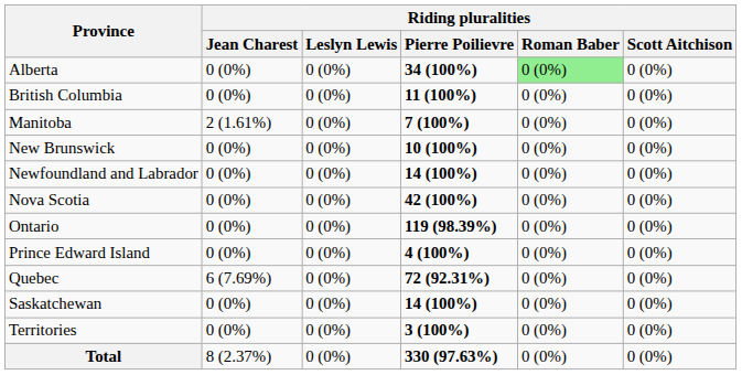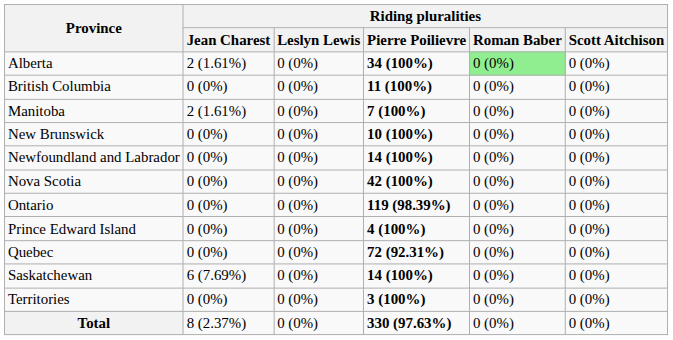 <table class="wikitable">
 <tr>
 <th rowspan="2">Province</th>
 <th colspan="5">Riding pluralities</th>
 </tr>
 <tr>
 <th>Jean Charest</th>
 <th>Leslyn Lewis</th>
 <th>Pierre Poilievre</th>
 <th>Roman Baber</th>
 <th>Scott Aitchison</th>
 </tr>
 <tr>
 <td>Alberta</td>
-<td>0 (0%)</td>
+<td>2 (1.61%)</td>
 <td>0 (0%)</td>
 <td><strong>34 (100%)</strong></td>
 <td style="background: lightgreen;">0 (0%)</td>
 <td>0 (0%)</td>
 </tr>
 <tr>
 <td>British Columbia</td>
 <td>0 (0%)</td>
 <td>0 (0%)</td>
 <td><strong>11 (100%)</strong></td>
 <td>0 (0%)</td>
 <td>0 (0%)</td>
 </tr>
 <tr>
 <td>Manitoba</td>
 <td>2 (1.61%)</td>
 <td>0 (0%)</td>
 <td><strong>7 (100%)</strong></td>
 <td>0 (0%)</td>
 <td>0 (0%)</td>
 </tr>
 <tr>
 <td>New Brunswick</td>
 <td>0 (0%)</td>
 <td>0 (0%)</td>
 <td><strong>10 (100%)</strong></td>
 <td>0 (0%)</td>
 <td>0 (0%)</td>
 </tr>
 <tr>
 <td>Newfoundland and Labrador</td>
 <td>0 (0%)</td>
 <td>0 (0%)</td>
 <td><strong>14 (100%)</strong></td>
 <td>0 (0%)</td>
 <td>0 (0%)</td>
 </tr>
 <tr>
 <td>Nova Scotia</td>
 <td>0 (0%)</td>
 <td>0 (0%)</td>
 <td><strong>42 (100%)</strong></td>
 <td>0 (0%)</td>
 <td>0 (0%)</td>
 </tr>
 <tr>
 <td>Ontario</td>
 <td>0 (0%)</td>
 <td>0 (0%)</td>
 <td><strong>119 (98.39%)</strong></td>
 <td>0 (0%)</td>
 <td>0 (0%)</td>
 </tr>
 <tr>
 <td>Prince Edward Island</td>
 <td>0 (0%)</td>
 <td>0 (0%)</td>
 <td><strong>4 (100%)</strong></td>
 <td>0 (0%)</td>
 <td>0 (0%)</td>
 </tr>
 <tr>
 <td>Quebec</td>
-<td>6 (7.69%)</td>
+<td>0 (0%)</td>
 <td>0 (0%)</td>
 <td><strong>72 (92.31%)</strong></td>
 <td>0 (0%)</td>
 <td>0 (0%)</td>
 </tr>
 <tr>
 <td>Saskatchewan</td>
-<td>0 (0%)</td>
+<td>6 (7.69%)</td>
 <td>0 (0%)</td>
 <td><strong>14 (100%)</strong></td>
 <td>0 (0%)</td>
 <td>0 (0%)</td>
 </tr>
 <tr>
 <td>Territories</td>
 <td>0 (0%)</td>
 <td>0 (0%)</td>
 <td><strong>3 (100%)</strong></td>
 <td>0 (0%)</td>
 <td>0 (0%)</td>
 </tr>
 <tr>
 <th>Total</th>
 <td>8 (2.37%)</td>
 <td>0 (0%)</td>
 <td><strong>330 (97.63%)</strong></td>
 <td>0 (0%)</td>
 <td>0 (0%)</td>
 </tr>
 </table>
